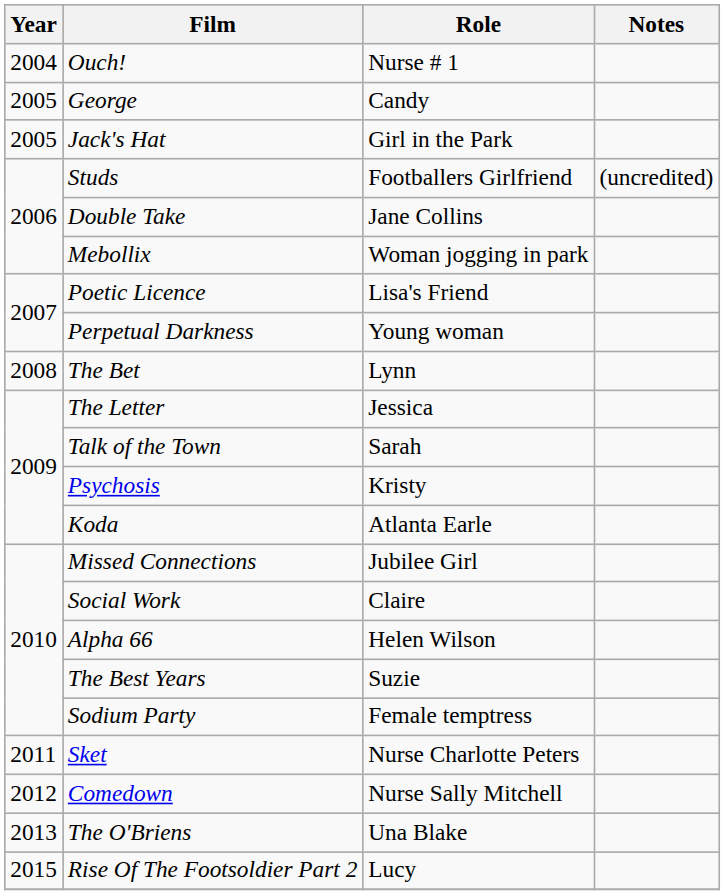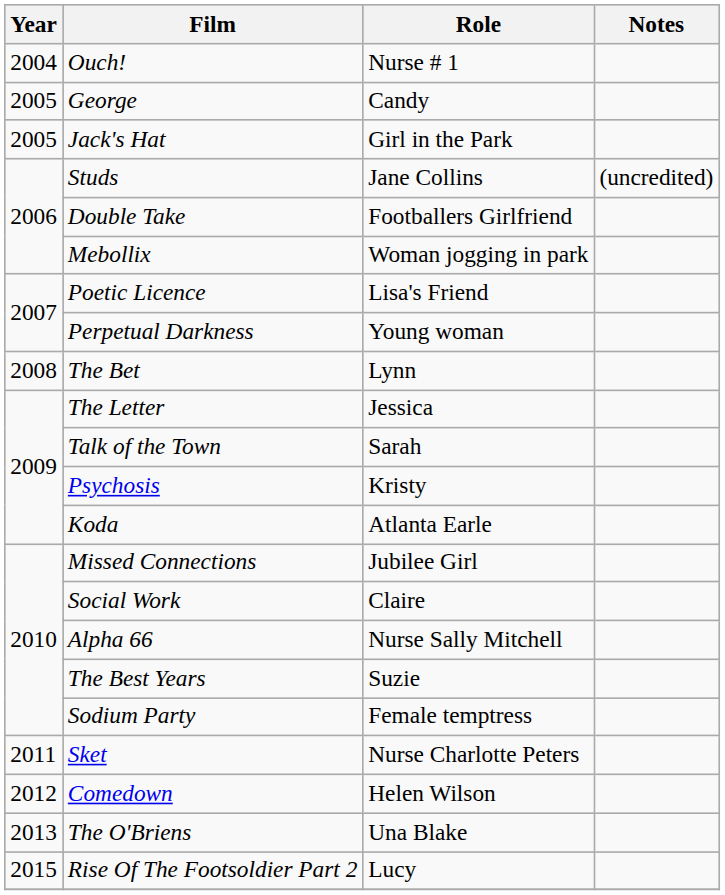 <table class="wikitable" style="font-size:90%;">
 <tr>
 <th>Year</th>
 <th>Film</th>
 <th>Role</th>
 <th>Notes</th>
 </tr>
 <tr>
 <td>2004</td>
 <td><em>Ouch!</em></td>
 <td>Nurse # 1</td>
 <td></td>
 </tr>
 <tr>
 <td>2005</td>
 <td><em>George</em></td>
 <td>Candy</td>
 <td></td>
 </tr>
 <tr>
 <td>2005</td>
 <td><em>Jack's Hat</em></td>
 <td>Girl in the Park</td>
 <td></td>
 </tr>
 <tr>
 <td rowspan="3">2006</td>
 <td><em>Studs</em></td>
-<td>Footballers Girlfriend</td>
+<td>Jane Collins</td>
 <td>(uncredited)</td>
 </tr>
 <tr>
 <td><em>Double Take</em></td>
-<td>Jane Collins</td>
+<td>Footballers Girlfriend</td>
 <td></td>
 </tr>
 <tr>
 <td><em>Mebollix</em></td>
 <td>Woman jogging in park</td>
 <td></td>
 </tr>
 <tr>
 <td rowspan=2>2007</td>
 <td><em>Poetic Licence</em></td>
 <td>Lisa's Friend</td>
 <td></td>
 </tr>
 <tr>
 <td><em>Perpetual Darkness</em></td>
 <td>Young woman</td>
 <td></td>
 </tr>
 <tr>
 <td>2008</td>
 <td><em>The Bet</em></td>
 <td>Lynn</td>
 <td></td>
 </tr>
 <tr>
 <td rowspan=4>2009</td>
 <td><em>The Letter</em></td>
 <td>Jessica</td>
 <td></td>
 </tr>
 <tr>
 <td><em>Talk of the Town</em></td>
 <td>Sarah</td>
 <td></td>
 </tr>
 <tr>
 <td><em><a href='#'>Psychosis</a></em></td>
 <td>Kristy</td>
 <td></td>
 </tr>
 <tr>
 <td><em>Koda</em></td>
 <td>Atlanta Earle</td>
 <td></td>
 </tr>
 <tr>
 <td rowspan=5>2010</td>
 <td><em>Missed Connections</em></td>
 <td>Jubilee Girl</td>
 <td></td>
 </tr>
 <tr>
 <td><em>Social Work</em></td>
 <td>Claire</td>
 <td></td>
 </tr>
 <tr>
 <td><em>Alpha 66</em></td>
-<td>Helen Wilson</td>
+<td>Nurse Sally Mitchell</td>
 <td></td>
 </tr>
 <tr>
 <td><em>The Best Years</em></td>
 <td>Suzie</td>
 <td></td>
 </tr>
 <tr>
 <td><em>Sodium Party</em></td>
 <td>Female temptress</td>
 <td></td>
 </tr>
 <tr>
 <td>2011</td>
 <td><em><a href='#'>Sket</a></em></td>
 <td>Nurse Charlotte Peters</td>
 <td></td>
 </tr>
 <tr>
 <td>2012</td>
 <td><em><a href='#'>Comedown</a></em></td>
-<td>Nurse Sally Mitchell</td>
+<td>Helen Wilson</td>
 <td></td>
 </tr>
 <tr>
 <td>2013</td>
 <td><em>The O'Briens</em></td>
 <td>Una Blake</td>
 <td></td>
 </tr>
 <tr>
 <td>2015</td>
 <td><em>Rise Of The Footsoldier Part 2</em></td>
 <td>Lucy</td>
 <td></td>
 </tr>
 <tr>
 </tr>
 </table>
